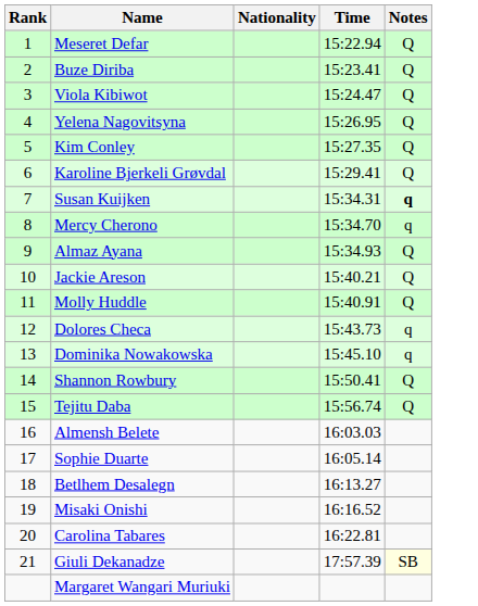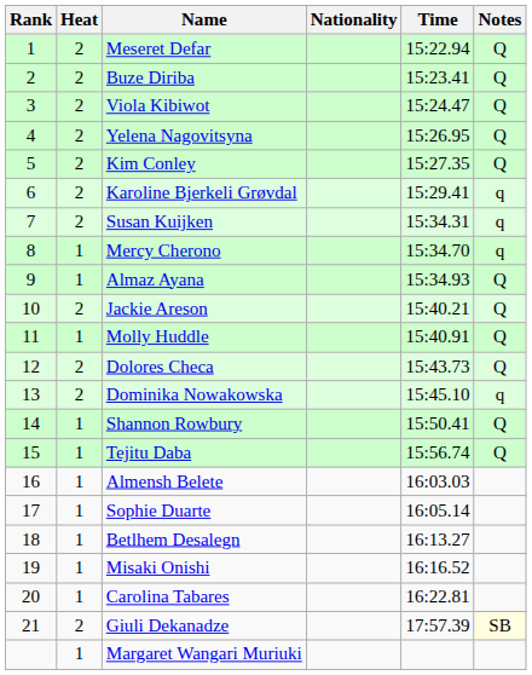 <table class="wikitable sortable" style="text-align:center">
 <tr>
 <th>Rank</th>
+<th>Heat</th>
 <th>Name</th>
 <th>Nationality</th>
 <th>Time</th>
 <th>Notes</th>
 </tr>
 <tr bgcolor=ccffcc>
 <td>1</td>
+<td>2</td>
 <td align=left><a href='#'>Meseret Defar</a></td>
 <td align=left></td>
 <td>15:22.94</td>
 <td>Q</td>
 </tr>
 <tr bgcolor=ccffcc>
+<td>2</td>
 <td>2</td>
 <td align=left><a href='#'>Buze Diriba</a></td>
 <td align=left></td>
 <td>15:23.41</td>
 <td>Q</td>
 </tr>
 <tr bgcolor=ccffcc>
 <td>3</td>
+<td>2</td>
 <td align=left><a href='#'>Viola Kibiwot</a></td>
 <td align=left></td>
 <td>15:24.47</td>
 <td>Q</td>
 </tr>
 <tr bgcolor=ccffcc>
 <td>4</td>
+<td>2</td>
 <td align=left><a href='#'>Yelena Nagovitsyna</a></td>
 <td align=left></td>
 <td>15:26.95</td>
 <td>Q</td>
 </tr>
 <tr bgcolor=ccffcc>
 <td>5</td>
+<td>2</td>
 <td align=left><a href='#'>Kim Conley</a></td>
 <td align=left></td>
 <td>15:27.35</td>
 <td>Q</td>
 </tr>
 <tr bgcolor=ddffdd>
 <td>6</td>
+<td>2</td>
 <td align=left><a href='#'>Karoline Bjerkeli Grøvdal</a></td>
 <td align=left></td>
 <td>15:29.41</td>
-<td>Q</td>
+<td>q</td>
 </tr>
 <tr bgcolor=ddffdd>
 <td>7</td>
+<td>2</td>
 <td align=left><a href='#'>Susan Kuijken</a></td>
 <td align=left></td>
 <td>15:34.31</td>
-<td><strong>q</strong></td>
+<td>q</td>
 </tr>
 <tr bgcolor=ccffcc>
 <td>8</td>
+<td>1</td>
 <td align=left><a href='#'>Mercy Cherono</a></td>
 <td align=left></td>
 <td>15:34.70</td>
 <td>q</td>
 </tr>
 <tr bgcolor=ccffcc>
 <td>9</td>
+<td>1</td>
 <td align=left><a href='#'>Almaz Ayana</a></td>
 <td align=left></td>
 <td>15:34.93</td>
 <td>Q</td>
 </tr>
 <tr bgcolor=ddffdd>
 <td>10</td>
+<td>2</td>
 <td align=left><a href='#'>Jackie Areson</a></td>
 <td align=left></td>
 <td>15:40.21</td>
 <td>Q</td>
 </tr>
 <tr bgcolor=ccffcc>
 <td>11</td>
+<td>1</td>
 <td align=left><a href='#'>Molly Huddle</a></td>
 <td align=left></td>
 <td>15:40.91</td>
 <td>Q</td>
 </tr>
 <tr bgcolor=ddffdd>
 <td>12</td>
+<td>2</td>
 <td align=left><a href='#'>Dolores Checa</a></td>
 <td align=left></td>
 <td>15:43.73</td>
-<td>q</td>
+<td>Q</td>
 </tr>
 <tr bgcolor=ddffdd>
 <td>13</td>
+<td>2</td>
 <td align=left><a href='#'>Dominika Nowakowska</a></td>
 <td align=left></td>
 <td>15:45.10</td>
 <td>q</td>
 </tr>
 <tr bgcolor=ccffcc>
 <td>14</td>
+<td>1</td>
 <td align=left><a href='#'>Shannon Rowbury</a></td>
 <td align=left></td>
 <td>15:50.41</td>
 <td>Q</td>
 </tr>
 <tr bgcolor=ccffcc>
 <td>15</td>
+<td>1</td>
 <td align=left><a href='#'>Tejitu Daba</a></td>
 <td align=left></td>
 <td>15:56.74</td>
 <td>Q</td>
 </tr>
 <tr>
 <td>16</td>
+<td>1</td>
 <td align=left><a href='#'>Almensh Belete</a></td>
 <td align=left></td>
 <td>16:03.03</td>
 <td></td>
 </tr>
 <tr>
 <td>17</td>
+<td>1</td>
 <td align=left><a href='#'>Sophie Duarte</a></td>
 <td align=left></td>
 <td>16:05.14</td>
 <td></td>
 </tr>
 <tr>
 <td>18</td>
+<td>1</td>
 <td align=left><a href='#'>Betlhem Desalegn</a></td>
 <td align=left></td>
 <td>16:13.27</td>
 <td></td>
 </tr>
 <tr>
 <td>19</td>
+<td>1</td>
 <td align=left><a href='#'>Misaki Onishi</a></td>
 <td align=left></td>
 <td>16:16.52</td>
 <td></td>
 </tr>
 <tr>
 <td>20</td>
+<td>1</td>
 <td align=left><a href='#'>Carolina Tabares</a></td>
 <td align=left></td>
 <td>16:22.81</td>
 <td></td>
 </tr>
 <tr>
 <td>21</td>
+<td>2</td>
 <td align=left><a href='#'>Giuli Dekanadze</a></td>
 <td align=left></td>
 <td>17:57.39</td>
 <td style="background: lightyellow;">SB</td>
 </tr>
 <tr>
 <td></td>
+<td>1</td>
 <td align=left><a href='#'>Margaret Wangari Muriuki</a></td>
 <td align=left></td>
 <td></td>
 <td></td>
 </tr>
 </table>
